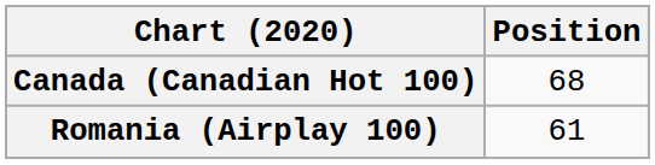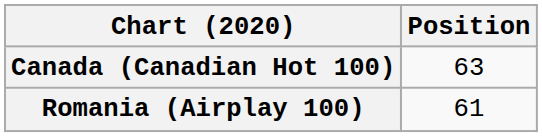 <table class="wikitable plainrowheaders" style="text-align:center">
 <tr>
 <th scope="col">Chart (2020)</th>
 <th scope="col">Position</th>
 </tr>
 <tr>
 <th scope="row">Canada (Canadian Hot 100)</th>
-<td>68</td>
+<td>63</td>
 </tr>
 <tr>
 <th scope="row">Romania (Airplay 100)</th>
 <td>61</td>
 </tr>
 </table>
